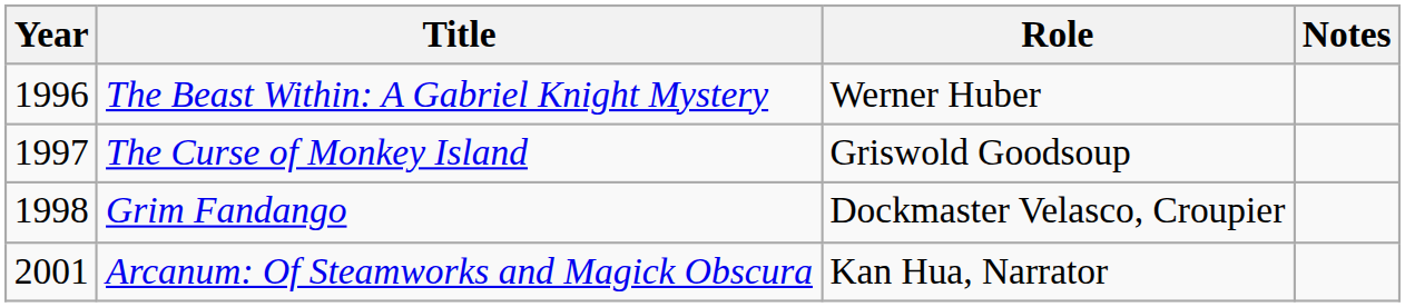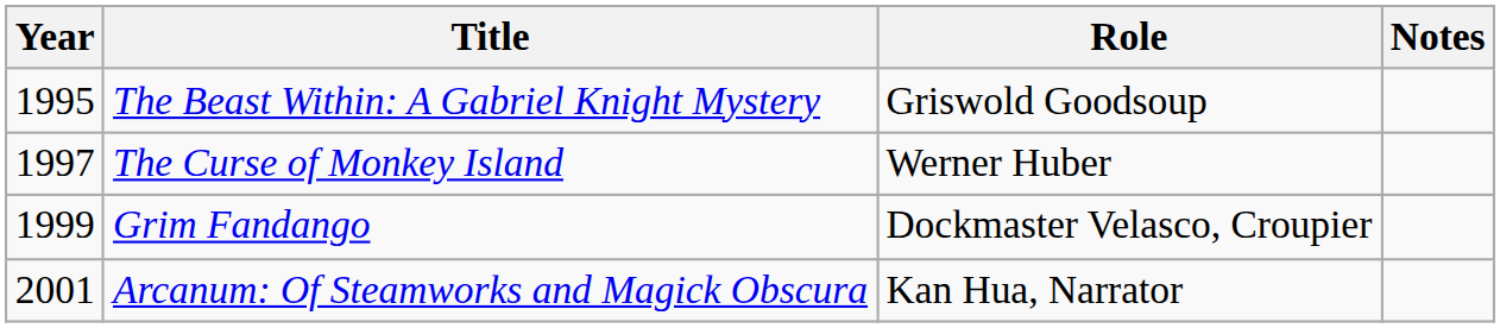 <table class="wikitable sortable">
 <tr>
 <th>Year</th>
 <th>Title</th>
 <th>Role</th>
 <th>Notes</th>
 </tr>
 <tr>
-<td>1996</td>
+<td>1995</td>
 <td><em><a href='#'>The Beast Within: A Gabriel Knight Mystery</a></em></td>
-<td>Werner Huber</td>
+<td>Griswold Goodsoup</td>
 </tr>
 <tr>
 <td>1997</td>
 <td><em><a href='#'>The Curse of Monkey Island</a></em></td>
-<td>Griswold Goodsoup</td>
+<td>Werner Huber</td>
 <td></td>
 </tr>
 <tr>
-<td>1998</td>
+<td>1999</td>
 <td><em><a href='#'>Grim Fandango</a></em></td>
 <td>Dockmaster Velasco, Croupier</td>
 <td></td>
 </tr>
 <tr>
 <td>2001</td>
 <td><em><a href='#'>Arcanum: Of Steamworks and Magick Obscura</a></em></td>
 <td>Kan Hua, Narrator</td>
 <td></td>
 </tr>
 </table>
